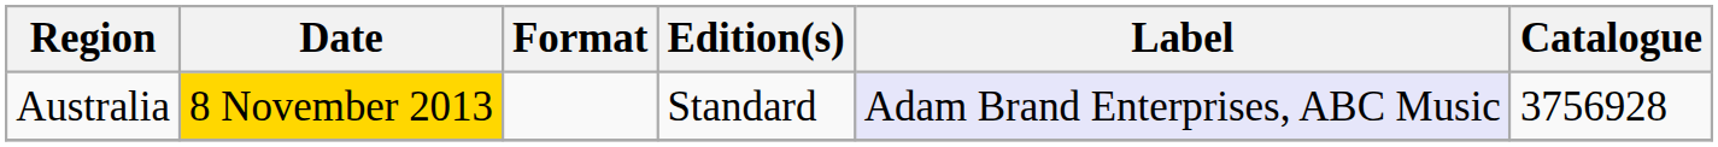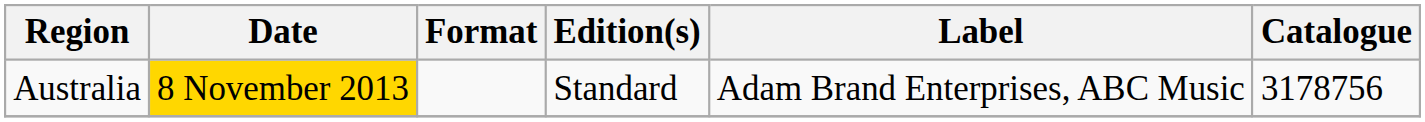 <table class="wikitable plainrowheaders">
 <tr>
 <th scope="col">Region</th>
 <th scope="col">Date</th>
 <th scope="col">Format</th>
 <th scope="col">Edition(s)</th>
 <th scope="col">Label</th>
 <th scope="col">Catalogue</th>
 </tr>
 <tr>
 <td>Australia</td>
 <td style="background: gold;">8 November 2013</td>
 <td></td>
 <td>Standard</td>
-<td style="background: lavender;">Adam Brand Enterprises, ABC Music</td>
-<td>3756928</td>
+<td>Adam Brand Enterprises, ABC Music</td>
+<td>3178756</td>
 </tr>
 <tr>
 </tr>
 </table>
